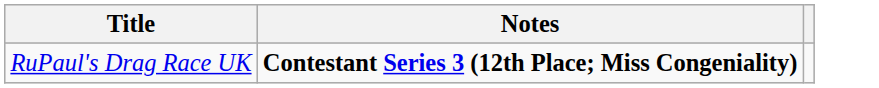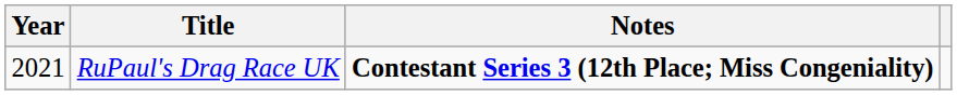 <table class="wikitable plainrowheaders sortable">
 <tr As themself>
+<th scope="col">Year</th>
 <th scope="col">Title</th>
 <th scope="col">Notes</th>
 <th scope="col"></th>
 </tr>
 <tr>
+<td>2021</td>
 <td><em><a href='#'>RuPaul's Drag Race UK</a></em></td>
 <td><strong>Contestant <a href='#'>Series 3</a> (12th Place; Miss Congeniality)</strong></td>
 <td></td>
 </tr>
 </table>
